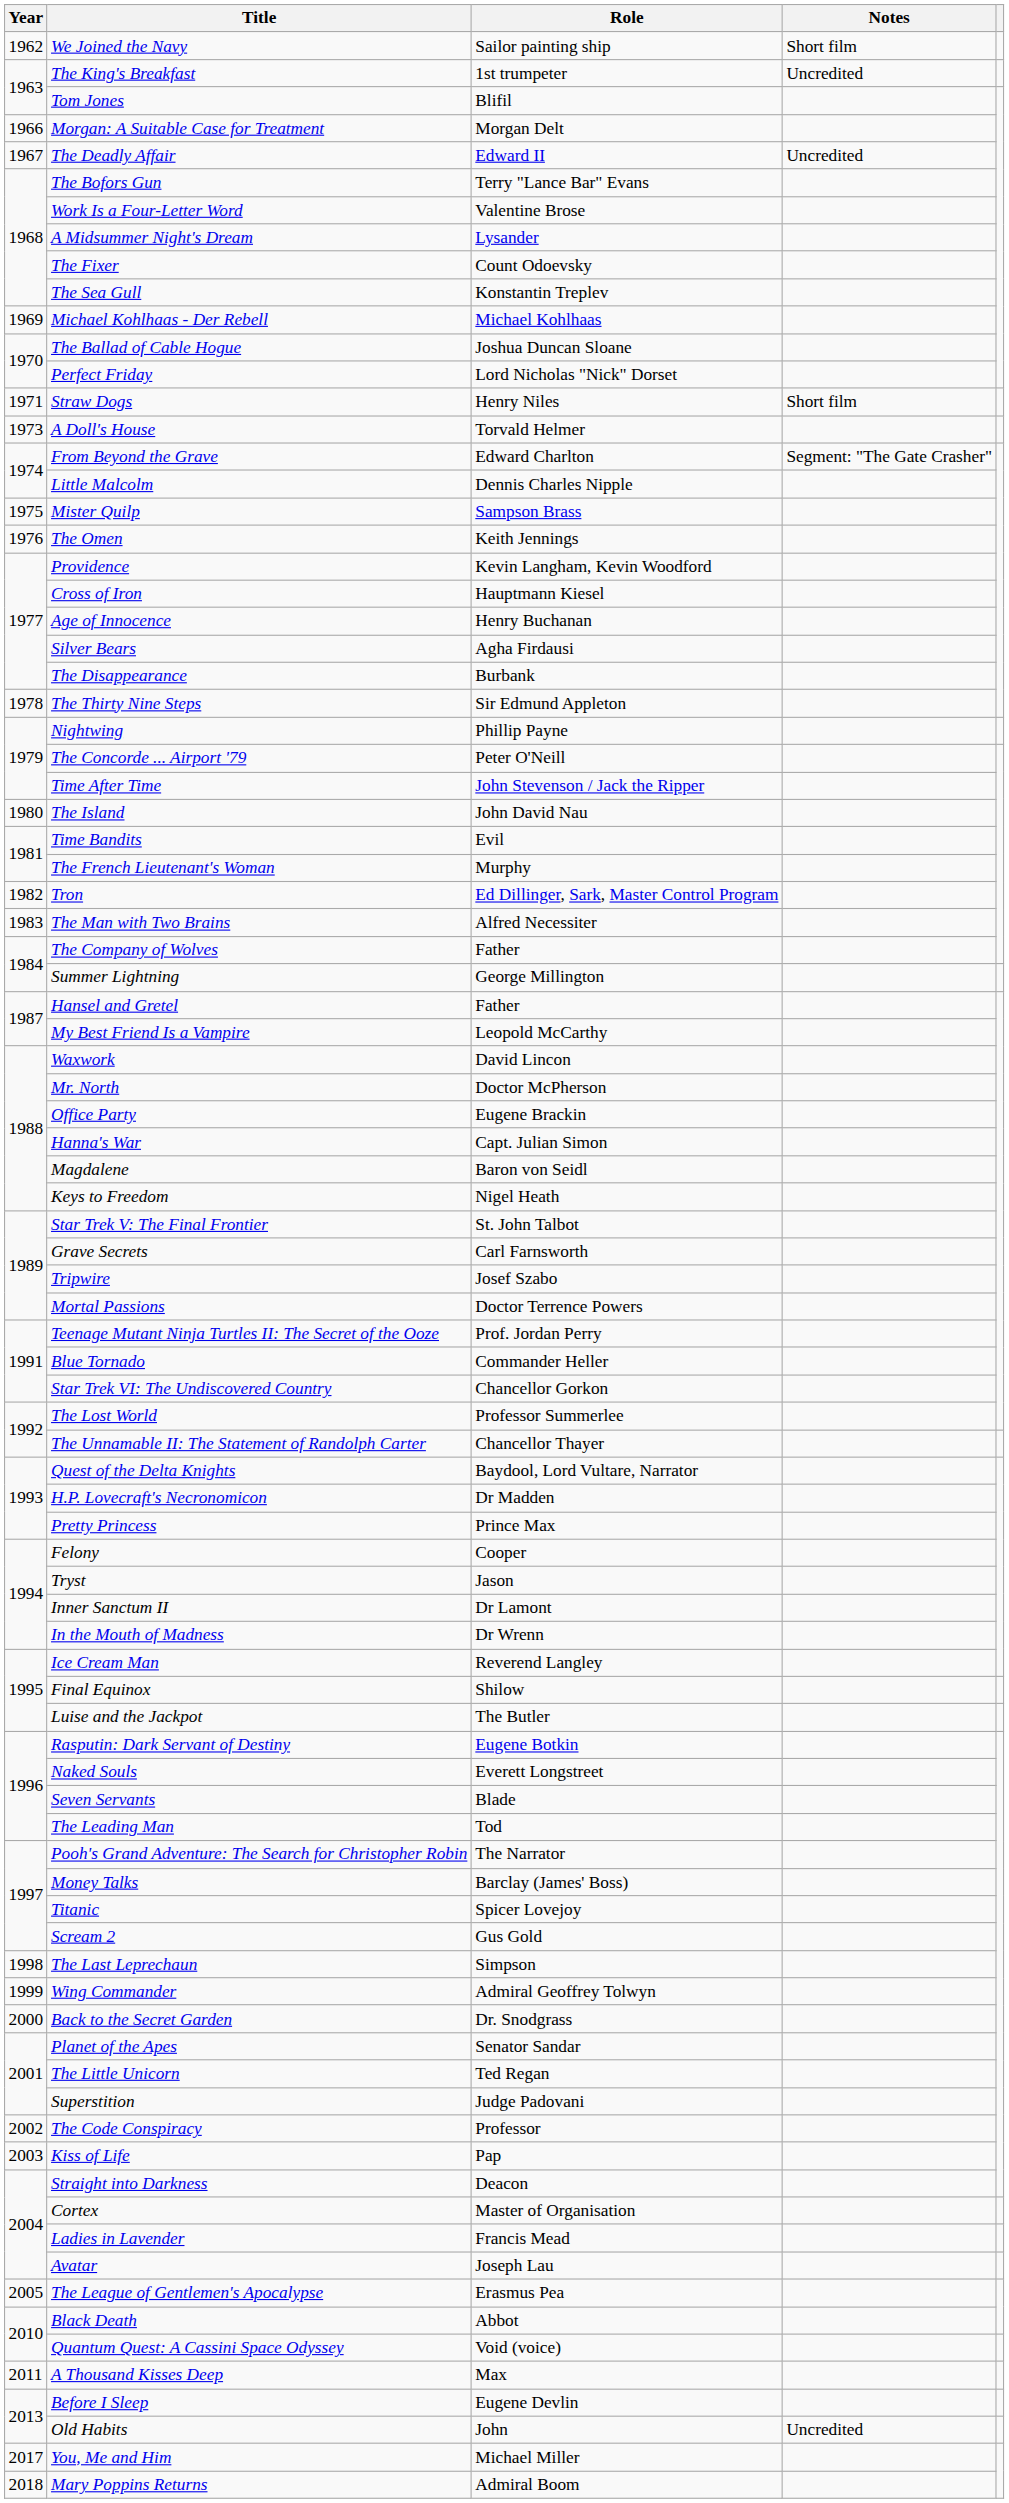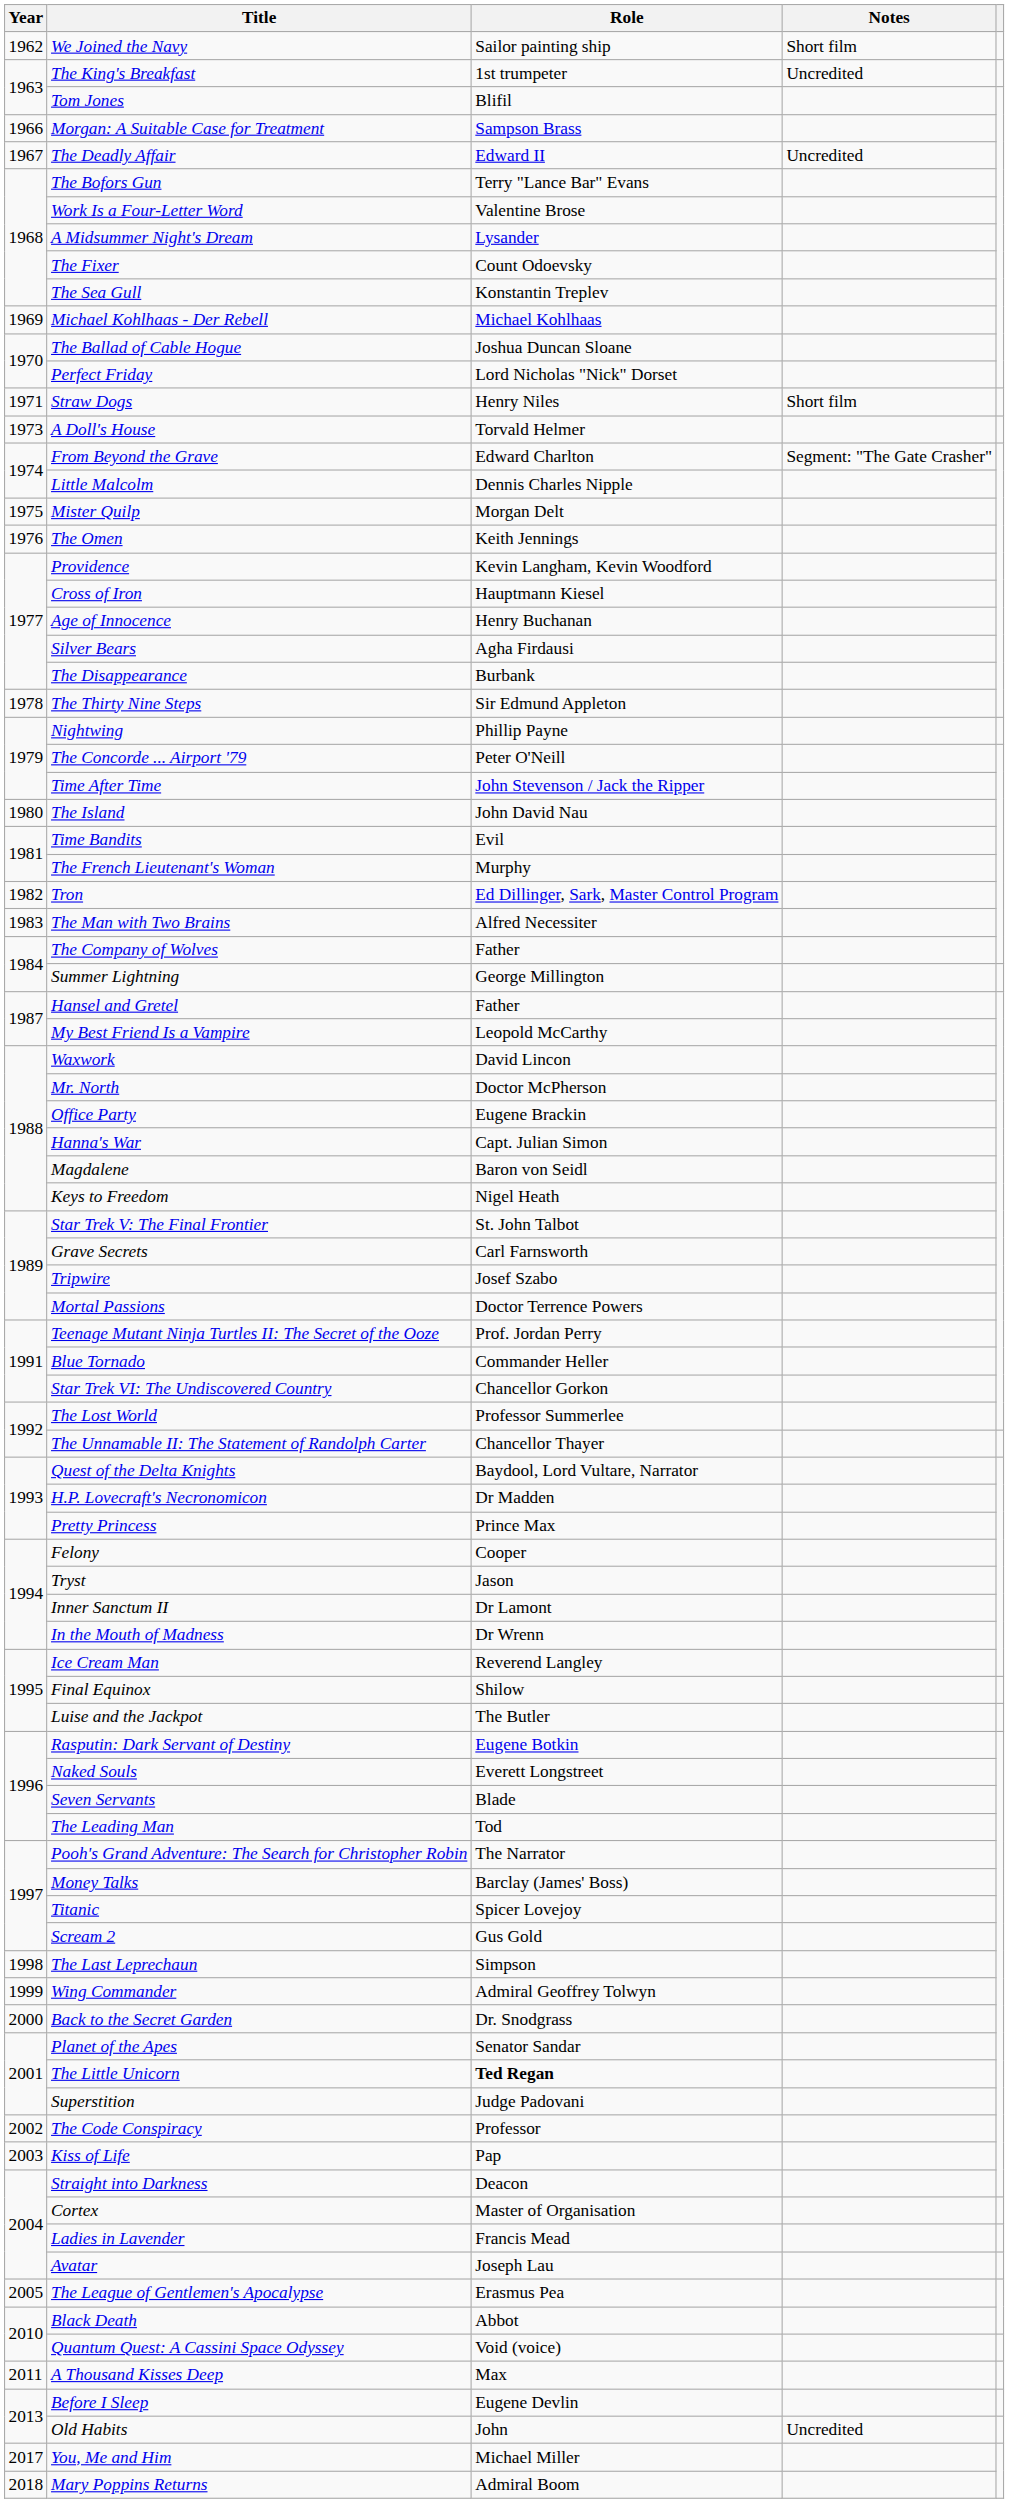 <table class="wikitable sortable">
 <tr>
 <th>Year</th>
 <th>Title</th>
 <th>Role</th>
 <th class="unsortable">Notes</th>
 <th></th>
 </tr>
 <tr>
 <td>1962</td>
 <td><em><a href='#'>We Joined the Navy</a></em></td>
 <td>Sailor painting ship</td>
 <td>Short film</td>
 <td></td>
 </tr>
 <tr>
 <td rowspan="2">1963</td>
 <td><em><a href='#'>The King's Breakfast</a></em></td>
 <td>1st trumpeter</td>
 <td>Uncredited</td>
 <td></td>
 </tr>
 <tr>
 <td><em><a href='#'>Tom Jones</a></em></td>
 <td>Blifil</td>
 <td></td>
 <td rowspan="11"></td>
 </tr>
 <tr>
 <td>1966</td>
 <td><em><a href='#'>Morgan: A Suitable Case for Treatment</a></em></td>
-<td>Morgan Delt</td>
+<td><a href='#'>Sampson Brass</a></td>
 <td></td>
 </tr>
 <tr>
 <td>1967</td>
 <td><em><a href='#'>The Deadly Affair</a></em></td>
 <td><a href='#'>Edward II</a></td>
 <td>Uncredited</td>
 </tr>
 <tr>
 <td rowspan="5">1968</td>
 <td><em><a href='#'>The Bofors Gun</a></em></td>
 <td>Terry "Lance Bar" Evans</td>
 <td></td>
 </tr>
 <tr>
 <td><em><a href='#'>Work Is a Four-Letter Word</a></em></td>
 <td>Valentine Brose</td>
 <td></td>
 </tr>
 <tr>
 <td><em><a href='#'>A Midsummer Night's Dream</a></em></td>
 <td><a href='#'>Lysander</a></td>
 <td></td>
 </tr>
 <tr>
 <td><em><a href='#'>The Fixer</a></em></td>
 <td>Count Odoevsky</td>
 <td></td>
 </tr>
 <tr>
 <td><em><a href='#'>The Sea Gull</a></em></td>
 <td>Konstantin Treplev</td>
 <td></td>
 </tr>
 <tr>
 <td>1969</td>
 <td><em><a href='#'>Michael Kohlhaas - Der Rebell</a></em></td>
 <td><a href='#'>Michael Kohlhaas</a></td>
 <td></td>
 </tr>
 <tr>
 <td rowspan="2">1970</td>
 <td><em><a href='#'>The Ballad of Cable Hogue</a></em></td>
 <td>Joshua Duncan Sloane</td>
 <td></td>
 </tr>
 <tr>
 <td><em><a href='#'>Perfect Friday</a></em></td>
 <td>Lord Nicholas "Nick" Dorset</td>
 <td></td>
 </tr>
 <tr>
 <td>1971</td>
 <td><em><a href='#'>Straw Dogs</a></em></td>
 <td>Henry Niles</td>
 <td>Short film</td>
 <td></td>
 </tr>
 <tr>
 <td>1973</td>
 <td><em><a href='#'>A Doll's House</a></em></td>
 <td>Torvald Helmer</td>
 <td></td>
 <td></td>
 </tr>
 <tr>
 <td rowspan="2">1974</td>
 <td><em><a href='#'>From Beyond the Grave</a></em></td>
 <td>Edward Charlton</td>
 <td>Segment: "The Gate Crasher"</td>
 <td rowspan="10"></td>
 </tr>
 <tr>
 <td><em><a href='#'>Little Malcolm</a></em></td>
 <td>Dennis Charles Nipple</td>
 <td></td>
 </tr>
 <tr>
 <td>1975</td>
 <td><em><a href='#'>Mister Quilp</a></em></td>
-<td><a href='#'>Sampson Brass</a></td>
+<td>Morgan Delt</td>
 <td></td>
 </tr>
 <tr>
 <td>1976</td>
 <td><em><a href='#'>The Omen</a></em></td>
 <td>Keith Jennings</td>
 <td></td>
 </tr>
 <tr>
 <td rowspan="5">1977</td>
 <td><em><a href='#'>Providence</a></em></td>
 <td>Kevin Langham, Kevin Woodford</td>
 <td></td>
 </tr>
 <tr>
 <td><em><a href='#'>Cross of Iron</a></em></td>
 <td>Hauptmann Kiesel</td>
 <td></td>
 </tr>
 <tr>
 <td><em><a href='#'>Age of Innocence</a></em></td>
 <td>Henry Buchanan</td>
 <td></td>
 </tr>
 <tr>
 <td><em><a href='#'>Silver Bears</a></em></td>
 <td>Agha Firdausi</td>
 <td></td>
 </tr>
 <tr>
 <td><em><a href='#'>The Disappearance</a></em></td>
 <td>Burbank</td>
 <td></td>
 </tr>
 <tr>
 <td>1978</td>
 <td><em><a href='#'>The Thirty Nine Steps</a></em></td>
 <td>Sir Edmund Appleton</td>
 <td></td>
 </tr>
 <tr>
 <td rowspan="3">1979</td>
 <td><em><a href='#'>Nightwing</a></em></td>
 <td>Phillip Payne</td>
 <td></td>
 <td></td>
 </tr>
 <tr>
 <td><em><a href='#'>The Concorde ... Airport '79</a></em></td>
 <td>Peter O'Neill</td>
 <td></td>
 <td rowspan="8"></td>
 </tr>
 <tr>
 <td><em><a href='#'>Time After Time</a></em></td>
 <td><a href='#'>John Stevenson / Jack the Ripper</a></td>
 <td></td>
 </tr>
 <tr>
 <td>1980</td>
 <td><em><a href='#'>The Island</a></em></td>
 <td>John David Nau</td>
 <td></td>
 </tr>
 <tr>
 <td rowspan="2">1981</td>
 <td><em><a href='#'>Time Bandits</a></em></td>
 <td>Evil</td>
 <td></td>
 </tr>
 <tr>
 <td><em><a href='#'>The French Lieutenant's Woman</a></em></td>
 <td>Murphy</td>
 <td></td>
 </tr>
 <tr>
 <td>1982</td>
 <td><em><a href='#'>Tron</a></em></td>
 <td><a href='#'>Ed Dillinger</a>, <a href='#'>Sark</a>, <a href='#'>Master Control Program</a></td>
 <td></td>
 </tr>
 <tr>
 <td>1983</td>
 <td><em><a href='#'>The Man with Two Brains</a></em></td>
 <td>Alfred Necessiter</td>
 <td></td>
 </tr>
 <tr>
 <td rowspan="2">1984</td>
 <td><em><a href='#'>The Company of Wolves</a></em></td>
 <td>Father</td>
 <td></td>
 </tr>
 <tr>
 <td><em>Summer Lightning</em></td>
 <td>George Millington</td>
 <td></td>
 <td></td>
 </tr>
 <tr>
 <td rowspan="2">1987</td>
 <td><em><a href='#'>Hansel and Gretel</a></em></td>
 <td>Father</td>
 <td></td>
 <td rowspan="16"></td>
 </tr>
 <tr>
 <td><em><a href='#'>My Best Friend Is a Vampire</a></em></td>
 <td>Leopold McCarthy</td>
 <td></td>
 </tr>
 <tr>
 <td rowspan="6">1988</td>
 <td><em><a href='#'>Waxwork</a></em></td>
 <td>David Lincon</td>
 <td></td>
 </tr>
 <tr>
 <td><em><a href='#'>Mr. North</a></em></td>
 <td>Doctor McPherson</td>
 <td></td>
 </tr>
 <tr>
 <td><em><a href='#'>Office Party</a></em></td>
 <td>Eugene Brackin</td>
 <td></td>
 </tr>
 <tr>
 <td><em><a href='#'>Hanna's War</a></em></td>
 <td>Capt. Julian Simon</td>
 <td></td>
 </tr>
 <tr>
 <td><em>Magdalene</em></td>
 <td>Baron von Seidl</td>
 <td></td>
 </tr>
 <tr>
 <td><em>Keys to Freedom</em></td>
 <td>Nigel Heath</td>
 <td></td>
 </tr>
 <tr>
 <td rowspan="4">1989</td>
 <td><em><a href='#'>Star Trek V: The Final Frontier</a></em></td>
 <td>St. John Talbot</td>
 <td></td>
 </tr>
 <tr>
 <td><em>Grave Secrets</em></td>
 <td>Carl Farnsworth</td>
 <td></td>
 </tr>
 <tr>
 <td><em><a href='#'>Tripwire</a></em></td>
 <td>Josef Szabo</td>
 <td></td>
 </tr>
 <tr>
 <td><em><a href='#'>Mortal Passions</a></em></td>
 <td>Doctor Terrence Powers</td>
 <td></td>
 </tr>
 <tr>
 <td rowspan="3">1991</td>
 <td><em><a href='#'>Teenage Mutant Ninja Turtles II: The Secret of the Ooze</a></em></td>
 <td>Prof. Jordan Perry</td>
 <td></td>
 </tr>
 <tr>
 <td><em><a href='#'>Blue Tornado</a></em></td>
 <td>Commander Heller</td>
 <td></td>
 </tr>
 <tr>
 <td><em><a href='#'>Star Trek VI: The Undiscovered Country</a></em></td>
 <td>Chancellor Gorkon</td>
 <td></td>
 </tr>
 <tr>
 <td rowspan="2">1992</td>
 <td><em><a href='#'>The Lost World</a></em></td>
 <td>Professor Summerlee</td>
 <td></td>
 </tr>
 <tr>
 <td><em><a href='#'>The Unnamable II: The Statement of Randolph Carter</a></em></td>
 <td>Chancellor Thayer</td>
 <td></td>
 <td></td>
 </tr>
 <tr>
 <td rowspan="3">1993</td>
 <td><em><a href='#'>Quest of the Delta Knights</a></em></td>
 <td>Baydool, Lord Vultare, Narrator</td>
 <td></td>
 <td rowspan="8"></td>
 </tr>
 <tr>
 <td><em><a href='#'>H.P. Lovecraft's Necronomicon</a></em></td>
 <td>Dr Madden</td>
 <td></td>
 </tr>
 <tr>
 <td><em><a href='#'>Pretty Princess</a></em></td>
 <td>Prince Max</td>
 <td></td>
 </tr>
 <tr>
 <td rowspan="4">1994</td>
 <td><em>Felony</em></td>
 <td>Cooper</td>
 <td></td>
 </tr>
 <tr>
 <td><em>Tryst</em></td>
 <td>Jason</td>
 <td></td>
 </tr>
 <tr>
 <td><em>Inner Sanctum II </em></td>
 <td>Dr Lamont</td>
 <td></td>
 </tr>
 <tr>
 <td><em><a href='#'>In the Mouth of Madness</a></em></td>
 <td>Dr Wrenn</td>
 <td></td>
 </tr>
 <tr>
 <td rowspan="3">1995</td>
 <td><em><a href='#'>Ice Cream Man</a></em></td>
 <td>Reverend Langley</td>
 <td></td>
 </tr>
 <tr>
 <td><em>Final Equinox</em></td>
 <td>Shilow</td>
 <td></td>
 <td></td>
 </tr>
 <tr>
 <td><em>Luise and the Jackpot</em></td>
 <td>The Butler</td>
 <td></td>
 <td></td>
 </tr>
 <tr>
 <td rowspan="4">1996</td>
 <td><em><a href='#'>Rasputin: Dark Servant of Destiny</a></em></td>
 <td><a href='#'>Eugene Botkin</a></td>
 <td></td>
 <td rowspan="17"></td>
 </tr>
 <tr>
 <td><em><a href='#'>Naked Souls</a></em></td>
 <td>Everett Longstreet</td>
 <td></td>
 </tr>
 <tr>
 <td><em><a href='#'>Seven Servants</a></em></td>
 <td>Blade</td>
 <td></td>
 </tr>
 <tr>
 <td><em><a href='#'>The Leading Man</a></em></td>
 <td>Tod</td>
 <td></td>
 </tr>
 <tr>
 <td rowspan="4">1997</td>
 <td><em><a href='#'>Pooh's Grand Adventure: The Search for Christopher Robin</a></em></td>
 <td>The Narrator</td>
 <td></td>
 </tr>
 <tr>
 <td><em><a href='#'>Money Talks</a></em></td>
 <td>Barclay (James' Boss)</td>
 <td></td>
 </tr>
 <tr>
 <td><em><a href='#'>Titanic</a></em></td>
 <td>Spicer Lovejoy</td>
 <td></td>
 </tr>
 <tr>
 <td><em><a href='#'>Scream 2</a></em></td>
 <td>Gus Gold</td>
 <td></td>
 </tr>
 <tr>
 <td>1998</td>
 <td><em><a href='#'>The Last Leprechaun</a></em></td>
 <td>Simpson</td>
 <td></td>
 </tr>
 <tr>
 <td>1999</td>
 <td><em><a href='#'>Wing Commander</a></em></td>
 <td>Admiral Geoffrey Tolwyn</td>
 <td></td>
 </tr>
 <tr>
 <td>2000</td>
 <td><em><a href='#'>Back to the Secret Garden</a></em></td>
 <td>Dr. Snodgrass</td>
 <td></td>
 </tr>
 <tr>
 <td rowspan="3">2001</td>
 <td><em><a href='#'>Planet of the Apes</a></em></td>
 <td>Senator Sandar</td>
 <td></td>
 </tr>
 <tr>
 <td><em><a href='#'>The Little Unicorn</a></em></td>
-<td>Ted Regan</td>
+<td><strong>Ted Regan</strong></td>
 <td></td>
 </tr>
 <tr>
 <td><em>Superstition</em></td>
 <td>Judge Padovani</td>
 <td></td>
 </tr>
 <tr>
 <td>2002</td>
 <td><em><a href='#'>The Code Conspiracy</a></em></td>
 <td>Professor</td>
 <td></td>
 </tr>
 <tr>
 <td>2003</td>
 <td><em><a href='#'>Kiss of Life</a></em></td>
 <td>Pap</td>
 <td></td>
 </tr>
 <tr>
 <td rowspan="4">2004</td>
 <td><em><a href='#'>Straight into Darkness</a></em></td>
 <td>Deacon</td>
 <td></td>
 </tr>
 <tr>
 <td><em>Cortex</em></td>
 <td>Master of Organisation</td>
 <td></td>
 <td></td>
 </tr>
 <tr>
 <td><em><a href='#'>Ladies in Lavender</a></em></td>
 <td>Francis Mead</td>
 <td></td>
 <td></td>
 </tr>
 <tr>
 <td><em><a href='#'>Avatar</a></em></td>
 <td>Joseph Lau</td>
 <td></td>
 <td></td>
 </tr>
 <tr>
 <td>2005</td>
 <td><em><a href='#'>The League of Gentlemen's Apocalypse</a></em></td>
 <td>Erasmus Pea</td>
 <td></td>
 <td rowspan="2"></td>
 </tr>
 <tr>
 <td rowspan=2>2010</td>
 <td><em><a href='#'>Black Death</a></em></td>
 <td>Abbot</td>
 <td></td>
 </tr>
 <tr>
 <td><em><a href='#'>Quantum Quest: A Cassini Space Odyssey</a></em></td>
 <td>Void (voice)</td>
 <td></td>
 <td></td>
 </tr>
 <tr>
 <td>2011</td>
 <td><em><a href='#'>A Thousand Kisses Deep</a></em></td>
 <td>Max</td>
 <td></td>
 <td></td>
 </tr>
 <tr>
 <td rowspan="2">2013</td>
 <td><em><a href='#'>Before I Sleep</a></em></td>
 <td>Eugene Devlin</td>
 <td></td>
 <td></td>
 </tr>
 <tr>
 <td><em>Old Habits</em></td>
 <td>John</td>
 <td>Uncredited</td>
 <td></td>
 </tr>
 <tr>
 <td>2017</td>
 <td><em><a href='#'>You, Me and Him</a></em></td>
 <td>Michael Miller</td>
 <td></td>
 <td rowspan="2"></td>
 </tr>
 <tr>
 <td>2018</td>
 <td><em><a href='#'>Mary Poppins Returns</a></em></td>
 <td>Admiral Boom</td>
 <td></td>
 </tr>
 </table>
